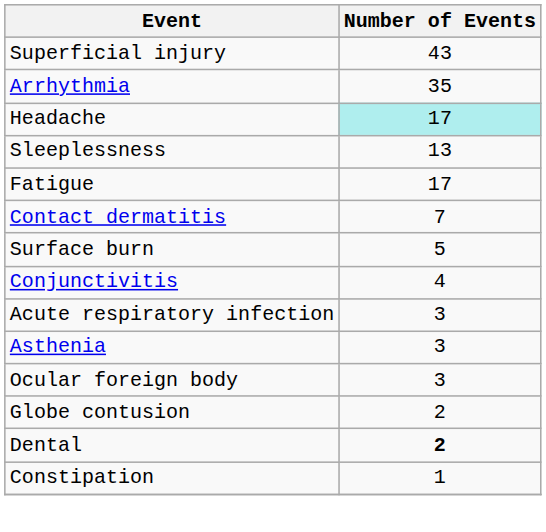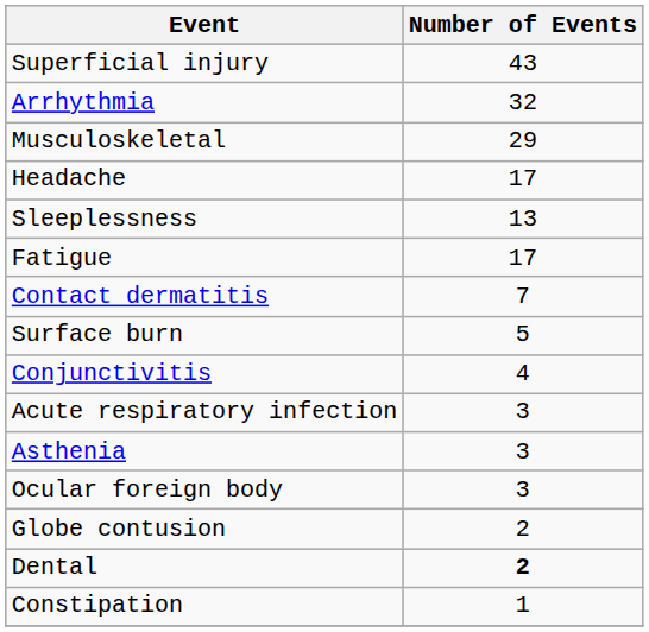 <table class="wikitable" style="float:right;">
 <tr>
 <th>Event</th>
 <th>Number of Events</th>
 </tr>
 <tr>
 <td>Superficial injury</td>
 <td align="center">43</td>
 </tr>
 <tr>
 <td><a href='#'>Arrhythmia</a></td>
-<td align="center">35</td>
+<td align="center">32</td>
+</tr>
+<tr>
+<td>Musculoskeletal</td>
+<td align="center">29</td>
 </tr>
 <tr>
 <td>Headache</td>
-<td align="center" style="background: paleturquoise;">17</td>
+<td align="center">17</td>
 </tr>
 <tr>
 <td>Sleeplessness</td>
 <td align="center">13</td>
 </tr>
 <tr>
 <td>Fatigue</td>
 <td align="center">17</td>
 </tr>
 <tr>
 <td><a href='#'>Contact dermatitis</a></td>
 <td align="center">7</td>
 </tr>
 <tr>
 <td>Surface burn</td>
 <td align="center">5</td>
 </tr>
 <tr>
 <td><a href='#'>Conjunctivitis</a></td>
 <td align="center">4</td>
 </tr>
 <tr>
 <td>Acute respiratory infection</td>
 <td align="center">3</td>
 </tr>
 <tr>
 <td><a href='#'>Asthenia</a></td>
 <td align="center">3</td>
 </tr>
 <tr>
 <td>Ocular foreign body</td>
 <td align="center">3</td>
 </tr>
 <tr>
 <td>Globe contusion</td>
 <td align="center">2</td>
 </tr>
 <tr>
 <td>Dental</td>
 <td align="center"><strong>2</strong></td>
 </tr>
 <tr>
 <td>Constipation</td>
 <td align="center">1</td>
 </tr>
 <tr>
 </tr>
 </table>
